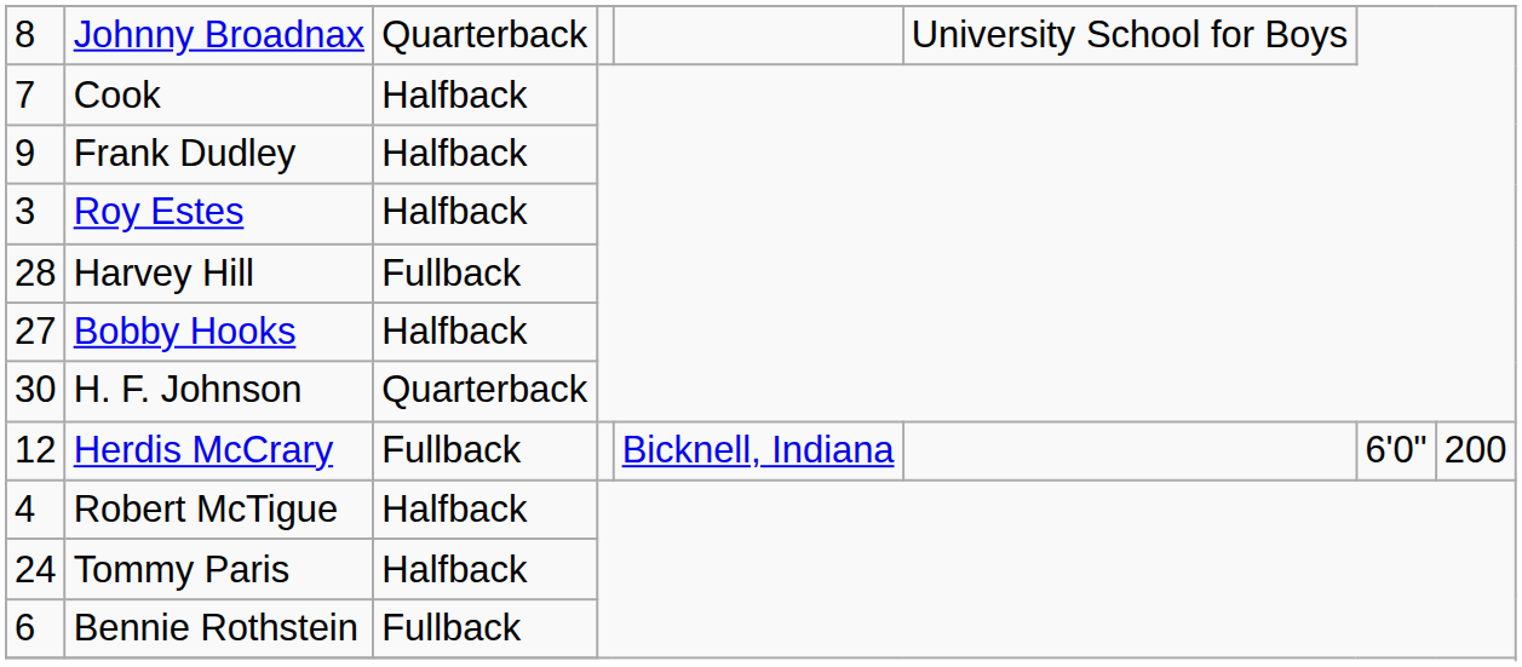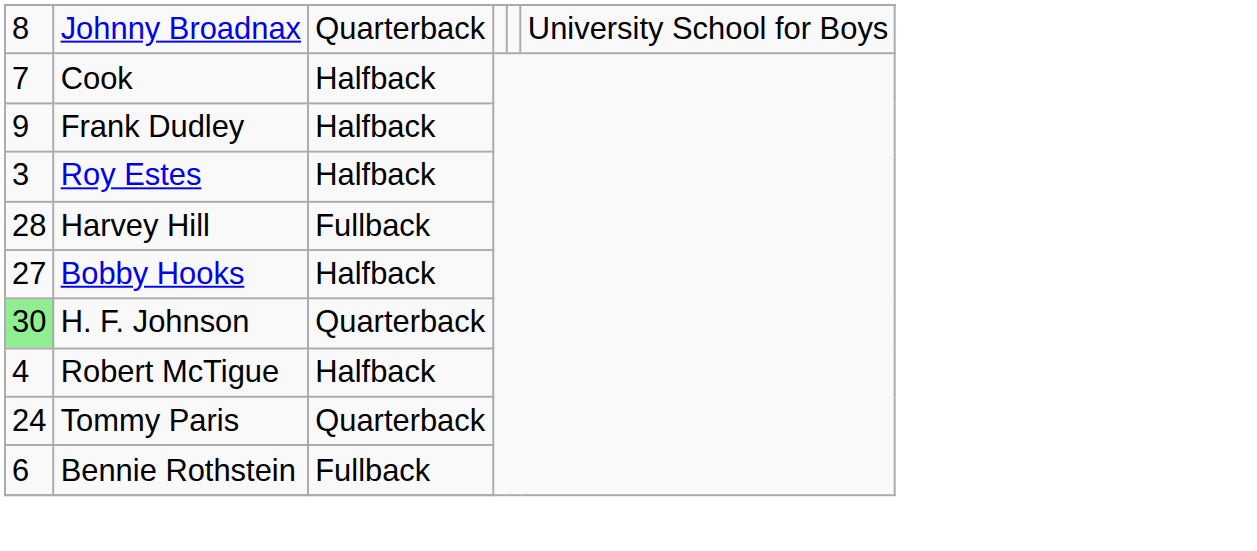 <table class="wikitable">
 <tr>
 </tr>
 <tr>
 <td>8</td>
 <td><a href='#'>Johnny Broadnax</a></td>
 <td>Quarterback</td>
 <td></td>
 <td></td>
 <td>University School for Boys</td>
 </tr>
 <tr>
 <td>7</td>
 <td>Cook</td>
 <td>Halfback</td>
 </tr>
 <tr>
 <td>9</td>
 <td>Frank Dudley</td>
 <td>Halfback</td>
 </tr>
 <tr>
 <td>3</td>
 <td><a href='#'>Roy Estes</a></td>
 <td>Halfback</td>
 </tr>
 <tr>
 <td>28</td>
 <td>Harvey Hill</td>
 <td>Fullback</td>
 </tr>
 <tr>
 <td>27</td>
 <td><a href='#'>Bobby Hooks</a></td>
 <td>Halfback</td>
 </tr>
 <tr>
-<td>30</td>
+<td style="background: lightgreen;">30</td>
 <td>H. F. Johnson</td>
 <td>Quarterback</td>
-</tr>
-<tr>
-<td>12</td>
-<td><a href='#'>Herdis McCrary</a></td>
-<td>Fullback</td>
-<td></td>
-<td><a href='#'>Bicknell, Indiana</a></td>
-<td></td>
-<td>6'0"</td>
-<td>200</td>
 </tr>
 <tr>
 <td>4</td>
 <td>Robert McTigue</td>
 <td>Halfback</td>
 </tr>
 <tr>
 <td>24</td>
 <td>Tommy Paris</td>
-<td>Halfback</td>
+<td>Quarterback</td>
 </tr>
 <tr>
 <td>6</td>
 <td>Bennie Rothstein</td>
 <td>Fullback</td>
 </tr>
 <tr>
 </tr>
 </table>
